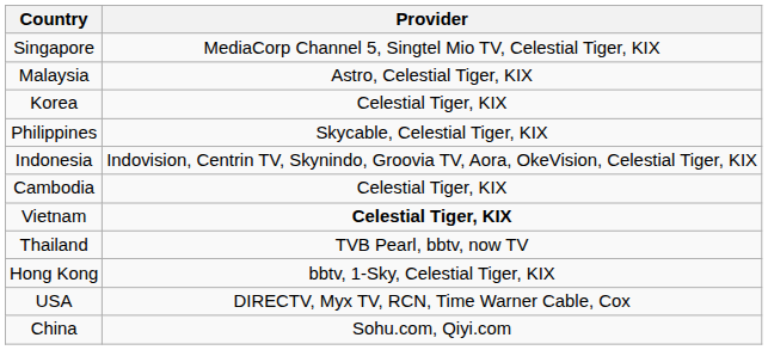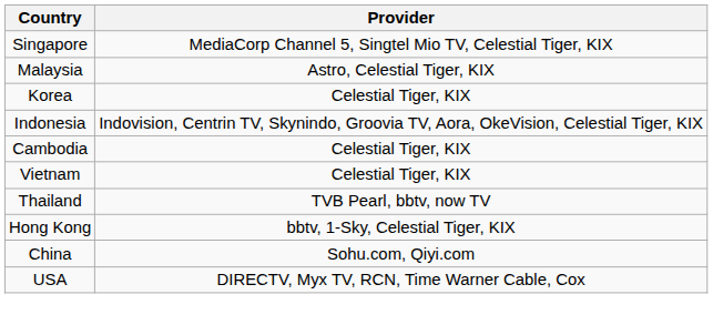 <table class="wikitable" border="1" style="text-align: center">
 <tr>
 <th>Country</th>
 <th>Provider</th>
 </tr>
 <tr>
 <td>Singapore</td>
 <td>MediaCorp Channel 5, Singtel Mio TV, Celestial Tiger, KIX</td>
 </tr>
 <tr>
 <td>Malaysia</td>
 <td>Astro, Celestial Tiger, KIX</td>
 </tr>
 <tr>
 <td>Korea</td>
 <td>Celestial Tiger, KIX</td>
 </tr>
 <tr>
-<td>Philippines</td>
-<td>Skycable, Celestial Tiger, KIX</td>
-</tr>
-<tr>
 <td>Indonesia</td>
 <td>Indovision, Centrin TV, Skynindo, Groovia TV, Aora, OkeVision, Celestial Tiger, KIX</td>
 </tr>
 <tr>
 <td>Cambodia</td>
 <td>Celestial Tiger, KIX</td>
 </tr>
 <tr>
 <td>Vietnam</td>
-<td><strong>Celestial Tiger, KIX</strong></td>
+<td>Celestial Tiger, KIX</td>
 </tr>
 <tr>
 <td>Thailand</td>
 <td>TVB Pearl, bbtv, now TV</td>
 </tr>
 <tr>
 <td>Hong Kong</td>
 <td>bbtv, 1-Sky, Celestial Tiger, KIX</td>
 </tr>
 <tr>
+<td>China</td>
+<td>Sohu.com, Qiyi.com</td>
+</tr>
+<tr>
 <td>USA</td>
 <td>DIRECTV, Myx TV, RCN, Time Warner Cable, Cox</td>
 </tr>
-<tr>
-<td>China</td>
-<td>Sohu.com, Qiyi.com</td>
-</tr>
 </table>
